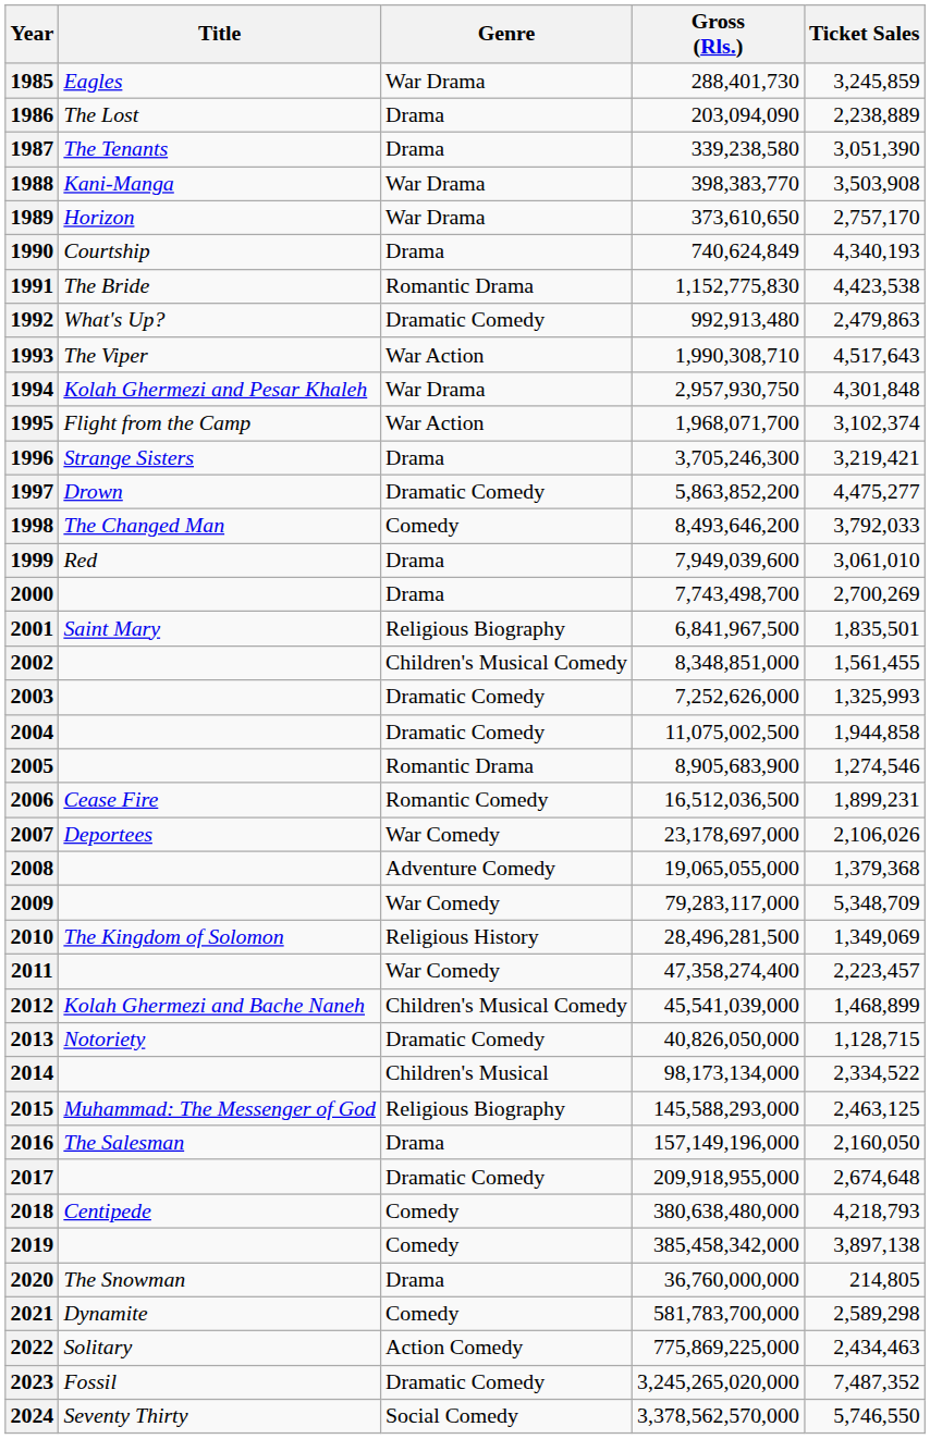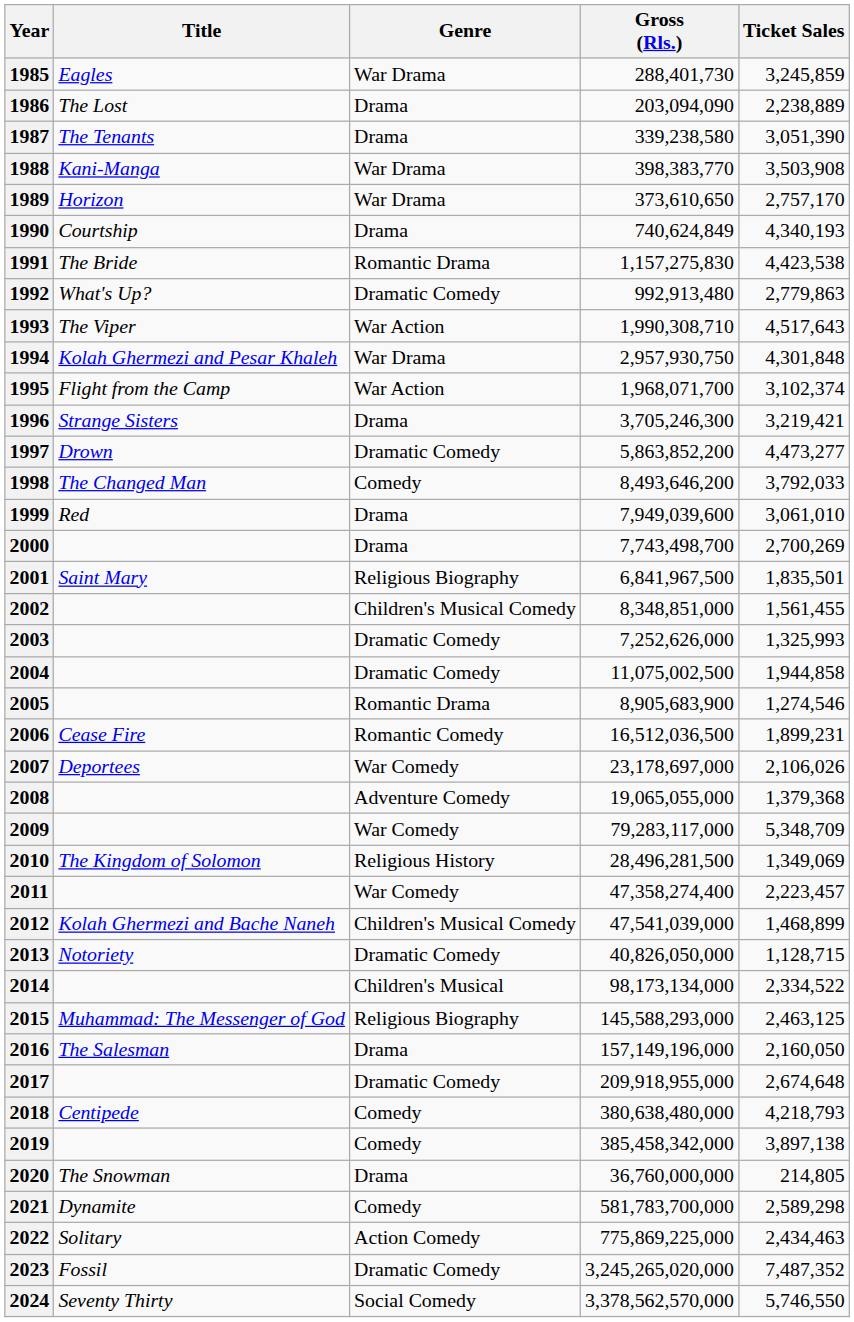 <table class="wikitable sortable plainrowheaders" style="margin:auto; margin:auto;">
 <tr>
 <th scope="col">Year</th>
 <th scope="col">Title</th>
 <th>Genre</th>
 <th scope="col">Gross<br>(<a href='#'>Rls.</a>)</th>
 <th scope="col">Ticket Sales</th>
 </tr>
 <tr>
 <th scope="row" style="text-align:center;">1985</th>
 <td><em><a href='#'>Eagles</a></em></td>
 <td>War Drama</td>
 <td align="right">288,401,730</td>
 <td align="right">3,245,859</td>
 </tr>
 <tr>
 <th scope="row" style="text-align:center;">1986</th>
 <td><em>The Lost</em></td>
 <td>Drama</td>
 <td align="right">203,094,090</td>
 <td align="right">2,238,889</td>
 </tr>
 <tr>
 <th scope="row" style="text-align:center;">1987</th>
 <td><em><a href='#'>The Tenants</a></em></td>
 <td>Drama</td>
 <td align="right">339,238,580</td>
 <td align="right">3,051,390</td>
 </tr>
 <tr>
 <th scope="row" style="text-align:center;">1988</th>
 <td><em><a href='#'>Kani-Manga</a></em></td>
 <td>War Drama</td>
 <td align="right">398,383,770</td>
 <td align="right">3,503,908</td>
 </tr>
 <tr>
 <th scope="row" style="text-align:center;">1989</th>
 <td><em><a href='#'>Horizon</a></em></td>
 <td>War Drama</td>
 <td align="right">373,610,650</td>
 <td align="right">2,757,170</td>
 </tr>
 <tr>
 <th scope="row" style="text-align:center;">1990</th>
 <td><em>Courtship</em></td>
 <td>Drama</td>
 <td align="right">740,624,849</td>
 <td align="right">4,340,193</td>
 </tr>
 <tr>
 <th scope="row" style="text-align:center;">1991</th>
 <td><em>The Bride</em></td>
 <td>Romantic Drama</td>
-<td align="right">1,152,775,830</td>
+<td align="right">1,157,275,830</td>
 <td align="right">4,423,538</td>
 </tr>
 <tr>
 <th scope="row" style="text-align:center;">1992</th>
 <td><em>What's Up?</em></td>
 <td>Dramatic Comedy</td>
 <td align="right">992,913,480</td>
-<td align="right">2,479,863</td>
+<td align="right">2,779,863</td>
 </tr>
 <tr>
 <th scope="row" style="text-align:center;">1993</th>
 <td><em>The Viper</em></td>
 <td>War Action</td>
 <td align="right">1,990,308,710</td>
 <td align="right">4,517,643</td>
 </tr>
 <tr>
 <th scope="row" style="text-align:center;">1994</th>
 <td><em><a href='#'>Kolah Ghermezi and Pesar Khaleh</a></em></td>
 <td>War Drama</td>
 <td align="right">2,957,930,750</td>
 <td align="right">4,301,848</td>
 </tr>
 <tr>
 <th scope="row" style="text-align:center;">1995</th>
 <td><em>Flight from the Camp</em></td>
 <td>War Action</td>
 <td align="right">1,968,071,700</td>
 <td align="right">3,102,374</td>
 </tr>
 <tr>
 <th scope="row" style="text-align:center;">1996</th>
 <td><em><a href='#'>Strange Sisters</a></em></td>
 <td>Drama</td>
 <td align="right">3,705,246,300</td>
 <td align="right">3,219,421</td>
 </tr>
 <tr>
 <th scope="row" style="text-align:center;">1997</th>
 <td><em><a href='#'>Drown</a></em></td>
 <td>Dramatic Comedy</td>
 <td align="right">5,863,852,200</td>
-<td align="right">4,475,277</td>
+<td align="right">4,473,277</td>
 </tr>
 <tr>
 <th scope="row" style="text-align:center;">1998</th>
 <td><em><a href='#'>The Changed Man</a></em></td>
 <td>Comedy</td>
 <td align="right">8,493,646,200</td>
 <td align="right">3,792,033</td>
 </tr>
 <tr>
 <th scope="row" style="text-align:center;">1999</th>
 <td><em>Red</em></td>
 <td>Drama</td>
 <td align="right">7,949,039,600</td>
 <td align="right">3,061,010</td>
 </tr>
 <tr>
 <th scope="row" style="text-align:center;">2000</th>
 <td><em></em></td>
 <td>Drama</td>
 <td align="right">7,743,498,700</td>
 <td align="right">2,700,269</td>
 </tr>
 <tr>
 <th scope="row" style="text-align:center;">2001</th>
 <td><em><a href='#'>Saint Mary</a></em></td>
 <td>Religious Biography</td>
 <td align="right">6,841,967,500</td>
 <td align="right">1,835,501</td>
 </tr>
 <tr>
 <th scope="row" style="text-align:center;">2002</th>
 <td><em></em></td>
 <td>Children's Musical Comedy</td>
 <td align="right">8,348,851,000</td>
 <td align="right">1,561,455</td>
 </tr>
 <tr>
 <th scope="row" style="text-align:center;">2003</th>
 <td><em></em></td>
 <td>Dramatic Comedy</td>
 <td align="right">7,252,626,000</td>
 <td align="right">1,325,993</td>
 </tr>
 <tr>
 <th scope="row" style="text-align:center;">2004</th>
 <td><em></em></td>
 <td>Dramatic Comedy</td>
 <td align="right">11,075,002,500</td>
 <td align="right">1,944,858</td>
 </tr>
 <tr>
 <th scope="row" style="text-align:center;">2005</th>
 <td><em></em></td>
 <td>Romantic Drama</td>
 <td align="right">8,905,683,900</td>
 <td align="right">1,274,546</td>
 </tr>
 <tr>
 <th scope="row" style="text-align:center;">2006</th>
 <td><em><a href='#'>Cease Fire</a></em></td>
 <td>Romantic Comedy</td>
 <td align="right">16,512,036,500</td>
 <td align="right">1,899,231</td>
 </tr>
 <tr>
 <th scope="row" style="text-align:center;">2007</th>
 <td><em><a href='#'>Deportees</a></em></td>
 <td>War Comedy</td>
 <td align="right">23,178,697,000</td>
 <td align="right">2,106,026</td>
 </tr>
 <tr>
 <th scope="row" style="text-align:center;">2008</th>
 <td><em></em></td>
 <td>Adventure Comedy</td>
 <td align="right">19,065,055,000</td>
 <td align="right">1,379,368</td>
 </tr>
 <tr>
 <th scope="row" style="text-align:center;">2009</th>
 <td><em></em></td>
 <td>War Comedy</td>
 <td align="right">79,283,117,000</td>
 <td align="right">5,348,709</td>
 </tr>
 <tr>
 <th scope="row" style="text-align:center;">2010</th>
 <td><em><a href='#'>The Kingdom of Solomon</a></em></td>
 <td>Religious History</td>
 <td align="right">28,496,281,500</td>
 <td align="right">1,349,069</td>
 </tr>
 <tr>
 <th scope="row" style="text-align:center;">2011</th>
 <td><em></em></td>
 <td>War Comedy</td>
 <td align="right">47,358,274,400</td>
 <td align="right">2,223,457</td>
 </tr>
 <tr>
 <th scope="row" style="text-align:center;">2012</th>
 <td><em><a href='#'>Kolah Ghermezi and Bache Naneh</a></em></td>
 <td>Children's Musical Comedy</td>
-<td align="right">45,541,039,000</td>
+<td align="right">47,541,039,000</td>
 <td align="right">1,468,899</td>
 </tr>
 <tr>
 <th scope="row" style="text-align:center;">2013</th>
 <td><em><a href='#'>Notoriety</a></em></td>
 <td>Dramatic Comedy</td>
 <td align="right">40,826,050,000</td>
 <td align="right">1,128,715</td>
 </tr>
 <tr>
 <th scope="row" style="text-align:center;">2014</th>
 <td><em></em></td>
 <td>Children's Musical</td>
 <td align="right">98,173,134,000</td>
 <td align="right">2,334,522</td>
 </tr>
 <tr>
 <th scope="row" style="text-align:center;">2015</th>
 <td><em><a href='#'>Muhammad: The Messenger of God</a></em></td>
 <td>Religious Biography</td>
 <td align="right">145,588,293,000</td>
 <td align="right">2,463,125</td>
 </tr>
 <tr>
 <th scope="row" style="text-align:center;">2016</th>
 <td><em><a href='#'>The Salesman</a></em></td>
 <td>Drama</td>
 <td align="right">157,149,196,000</td>
 <td align="right">2,160,050</td>
 </tr>
 <tr>
 <th scope="row" style="text-align:center;">2017</th>
 <td><em></em></td>
 <td>Dramatic Comedy</td>
 <td align="right">209,918,955,000</td>
 <td align="right">2,674,648</td>
 </tr>
 <tr>
 <th scope="row" style="text-align:center;">2018</th>
 <td><em><a href='#'>Centipede</a></em></td>
 <td>Comedy</td>
 <td align="right">380,638,480,000</td>
 <td align="right">4,218,793</td>
 </tr>
 <tr>
 <th scope="row" style="text-align:center;">2019</th>
 <td><em></em></td>
 <td>Comedy</td>
 <td align="right">385,458,342,000</td>
 <td align="right">3,897,138</td>
 </tr>
 <tr>
 <th scope="row" style="text-align:center;">2020</th>
 <td><em>The Snowman</em></td>
 <td>Drama</td>
 <td align="right">36,760,000,000</td>
 <td align="right">214,805</td>
 </tr>
 <tr>
 <th scope="row" style="text-align:center;">2021</th>
 <td><em>Dynamite</em></td>
 <td>Comedy</td>
 <td align="right">581,783,700,000</td>
 <td align="right">2,589,298</td>
 </tr>
 <tr>
 <th scope="row" style="text-align:center;">2022</th>
 <td><em>Solitary</em></td>
 <td>Action Comedy</td>
 <td align="right">775,869,225,000</td>
 <td align="right">2,434,463</td>
 </tr>
 <tr>
 <th scope="row" style="text-align:center;">2023</th>
 <td><em>Fossil</em></td>
 <td>Dramatic Comedy</td>
 <td align="right">3,245,265,020,000</td>
 <td align="right">7,487,352</td>
 </tr>
 <tr>
 <th scope="row" style="text-align:center;">2024</th>
 <td><em>Seventy Thirty</em></td>
 <td>Social Comedy</td>
 <td align="right">3,378,562,570,000</td>
 <td align="right">5,746,550</td>
 </tr>
 </table>
